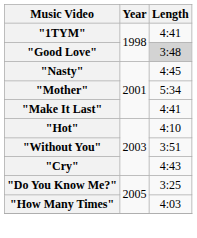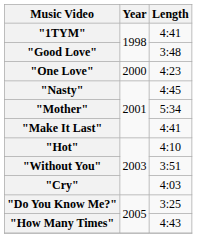 <table class="wikitable plainrowheaders" style="text-align:center;">
 <tr>
 <th scope="col">Music Video</th>
 <th scope="col">Year</th>
 <th scope="col">Length</th>
 </tr>
 <tr>
 <th scope="row">"1TYM"</th>
 <td rowspan="2">1998</td>
 <td>4:41</td>
 </tr>
 <tr>
 <th scope="row">"Good Love"</th>
-<td style="background: lightgrey;">3:48</td>
+<td>3:48</td>
+</tr>
+<tr>
+<th scope="row">"One Love"</th>
+<td>2000</td>
+<td>4:23</td>
 </tr>
 <tr>
 <th scope="row">"Nasty"</th>
 <td rowspan="3">2001</td>
 <td>4:45</td>
 </tr>
 <tr>
 <th scope="row">"Mother"</th>
 <td>5:34</td>
 </tr>
 <tr>
 <th scope="row">"Make It Last"</th>
 <td>4:41</td>
 </tr>
 <tr>
 <th scope="row">"Hot"</th>
 <td rowspan="3">2003</td>
 <td>4:10</td>
 </tr>
 <tr>
 <th scope="row">"Without You"</th>
 <td>3:51</td>
 </tr>
 <tr>
 <th scope="row">"Cry"</th>
-<td>4:43</td>
+<td>4:03</td>
 </tr>
 <tr>
 <th scope="row">"Do You Know Me?"</th>
 <td rowspan="2">2005</td>
 <td>3:25</td>
 </tr>
 <tr>
 <th scope="row">"How Many Times"</th>
-<td>4:03</td>
+<td>4:43</td>
 </tr>
 <tr>
 </tr>
 </table>
